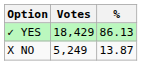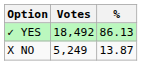 <table class="wikitable">
 <tr>
 <th>Option</th>
 <th>Votes</th>
 <th>%</th>
 </tr>
 <tr>
 <td style=background:#bbf8be>✓ YES</td>
-<td style=background:#bbf8be>18,429</td>
+<td style=background:#bbf8be>18,492</td>
 <td style=background:#bbf8be>86.13</td>
 </tr>
 <tr>
 <td>X NO</td>
 <td>5,249</td>
 <td>13.87</td>
 </tr>
 </table>
